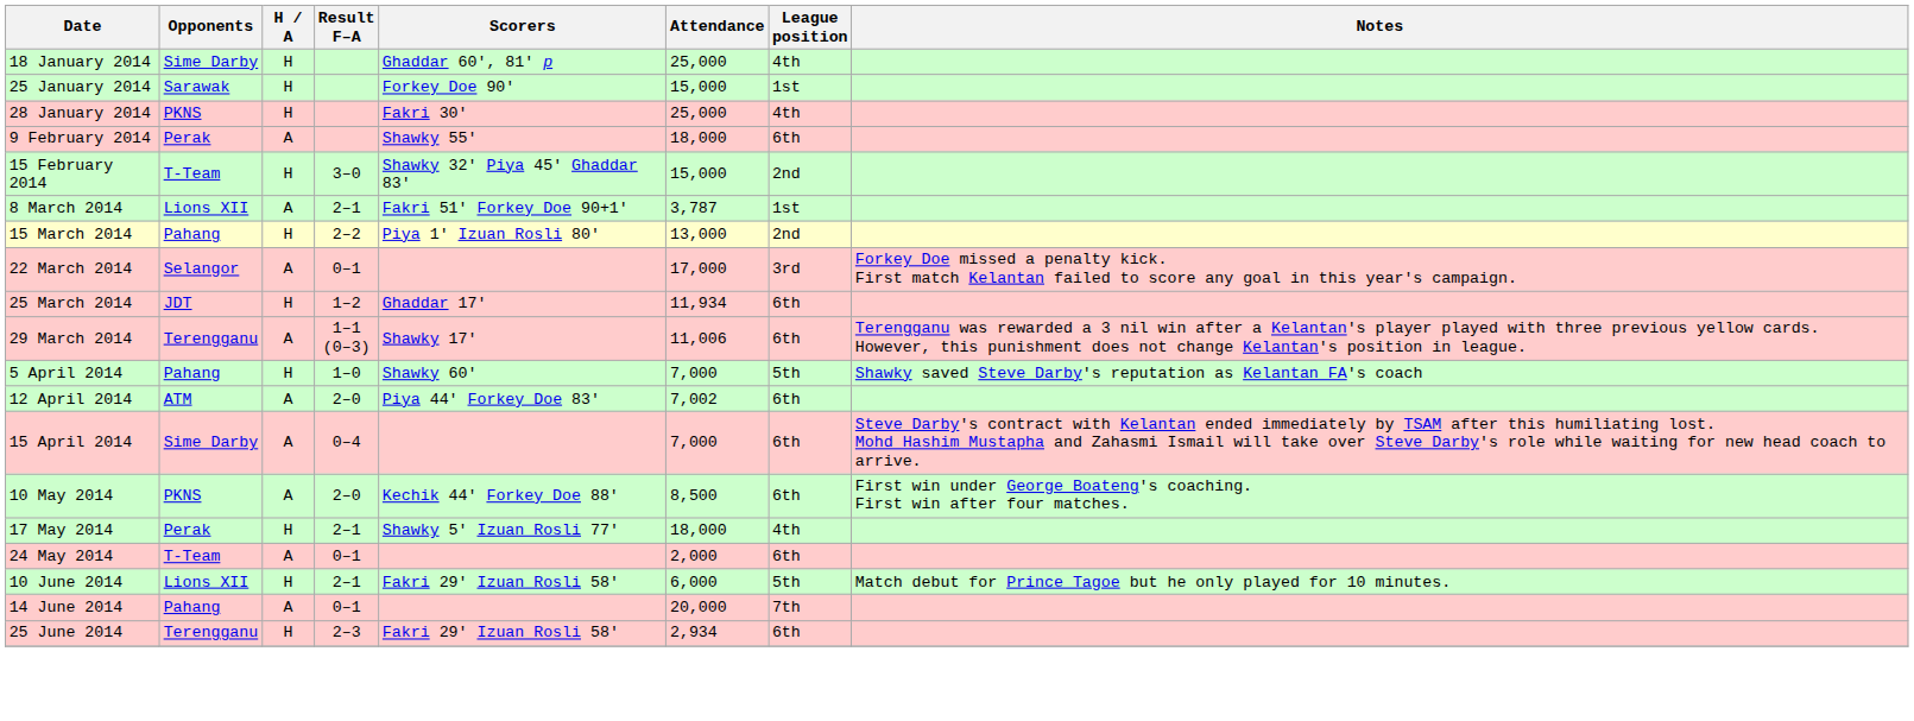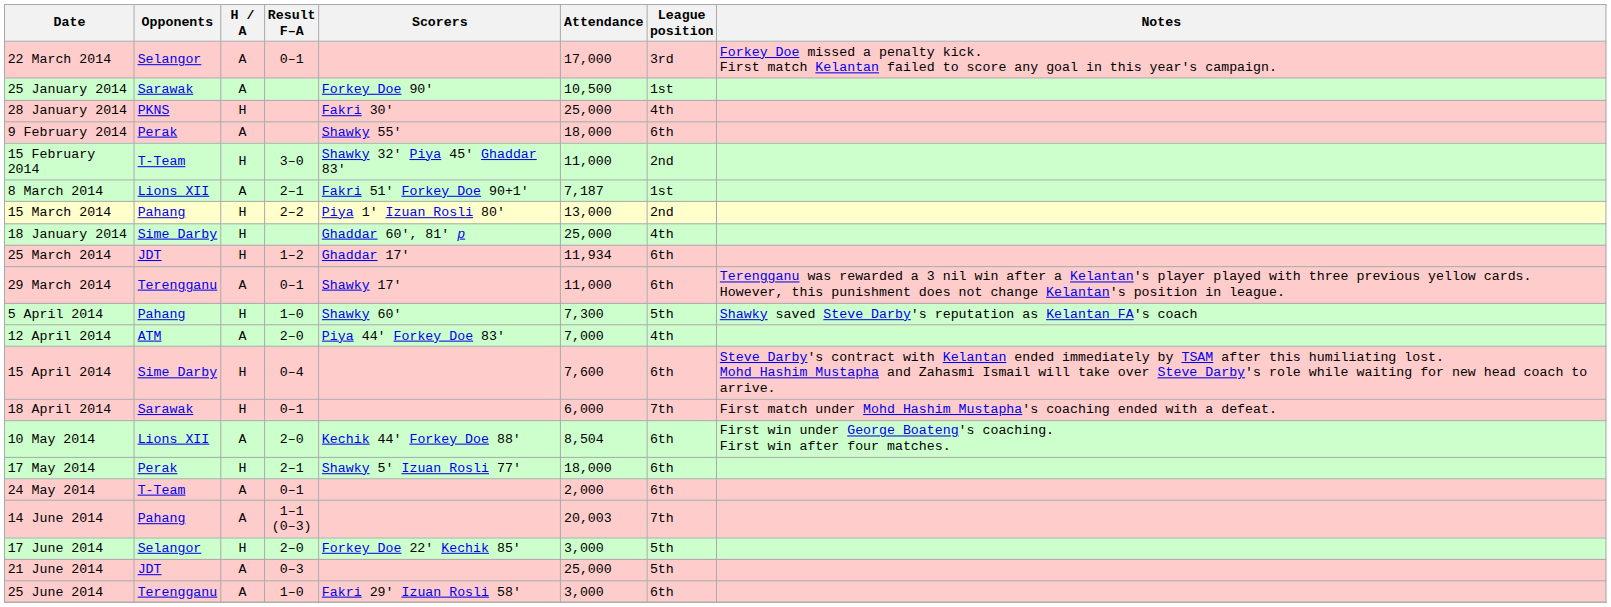 <table class="wikitable" style="text-align:center">
 <tr>
 <th>Date</th>
 <th>Opponents</th>
 <th>H / A</th>
 <th>Result<br>F–A</th>
 <th>Scorers</th>
 <th>Attendance</th>
 <th>League<br>position</th>
 <th>Notes</th>
 </tr>
-<tr bgcolor="#ccffcc">
-<td align="left">18 January 2014</td>
-<td align="left">  <a href='#'>Sime Darby</a></td>
-<td>H</td>
-<td></td>
-<td align="left"><a href='#'>Ghaddar</a> 60', 81' <em><a href='#'>p</a></em></td>
-<td align="left">25,000</td>
-<td align="left"> 4th</td>
-<td></td>
+<tr bgcolor="#ffcccc">
+<td align="left">22 March 2014</td>
+<td align="left">  <a href='#'>Selangor</a></td>
+<td>A</td>
+<td>0–1</td>
+<td align="left"></td>
+<td align="left">17,000</td>
+<td align="left"> 3rd</td>
+<td align="left"><a href='#'>Forkey Doe</a> missed a penalty kick.<br> First match <a href='#'>Kelantan</a> failed to score any goal in this year's campaign.</td>
 </tr>
 <tr bgcolor="#ccffcc">
 <td align="left">25 January 2014</td>
 <td align="left">  <a href='#'>Sarawak</a></td>
-<td>H</td>
+<td>A</td>
 <td></td>
 <td align="left"><a href='#'>Forkey Doe</a> 90'</td>
-<td align="left">15,000</td>
+<td align="left">10,500</td>
 <td align="left"> 1st</td>
 <td></td>
 </tr>
 <tr bgcolor="#ffcccc">
 <td align="left">28 January 2014</td>
 <td align="left">  <a href='#'>PKNS</a></td>
 <td>H</td>
 <td></td>
 <td align="left"><a href='#'>Fakri</a> 30'</td>
 <td align="left">25,000</td>
 <td align="left"> 4th</td>
 <td></td>
 </tr>
 <tr bgcolor="#ffcccc">
 <td align="left">9 February 2014</td>
 <td align="left">  <a href='#'>Perak</a></td>
 <td>A</td>
 <td></td>
 <td align="left"><a href='#'>Shawky</a> 55'</td>
 <td align="left">18,000</td>
 <td align="left"> 6th</td>
 <td></td>
 </tr>
 <tr bgcolor="#ccffcc">
 <td align="left">15 February 2014</td>
 <td align="left">  <a href='#'>T-Team</a></td>
 <td>H</td>
 <td>3–0</td>
 <td align="left"><a href='#'>Shawky</a> 32' <a href='#'>Piya</a> 45' <a href='#'>Ghaddar</a> 83'</td>
-<td align="left">15,000</td>
+<td align="left">11,000</td>
 <td align="left"> 2nd</td>
 <td></td>
 </tr>
 <tr bgcolor="#ccffcc">
 <td align="left">8 March 2014</td>
 <td align="left"> <a href='#'>Lions XII</a></td>
 <td>A</td>
 <td>2–1</td>
 <td align="left"><a href='#'>Fakri</a> 51' <a href='#'>Forkey Doe</a> 90+1'</td>
-<td align="left">3,787</td>
+<td align="left">7,187</td>
 <td align="left"> 1st</td>
 <td></td>
 </tr>
 <tr bgcolor="#ffffcc">
 <td align="left">15 March 2014</td>
 <td align="left">  <a href='#'>Pahang</a></td>
 <td>H</td>
 <td>2–2</td>
 <td align="left"><a href='#'>Piya</a> 1' <a href='#'>Izuan Rosli</a> 80'</td>
 <td align="left">13,000</td>
 <td align="left"> 2nd</td>
 <td></td>
 </tr>
-<tr bgcolor="#ffcccc">
-<td align="left">22 March 2014</td>
-<td align="left">  <a href='#'>Selangor</a></td>
-<td>A</td>
-<td>0–1</td>
-<td align="left"></td>
-<td align="left">17,000</td>
-<td align="left"> 3rd</td>
-<td align="left"><a href='#'>Forkey Doe</a> missed a penalty kick.<br> First match <a href='#'>Kelantan</a> failed to score any goal in this year's campaign.</td>
+<tr bgcolor="#ccffcc">
+<td align="left">18 January 2014</td>
+<td align="left">  <a href='#'>Sime Darby</a></td>
+<td>H</td>
+<td></td>
+<td align="left"><a href='#'>Ghaddar</a> 60', 81' <em><a href='#'>p</a></em></td>
+<td align="left">25,000</td>
+<td align="left"> 4th</td>
+<td></td>
 </tr>
 <tr bgcolor="#ffcccc">
 <td align="left">25 March 2014</td>
 <td align="left">  <a href='#'>JDT</a></td>
 <td>H</td>
 <td>1–2</td>
 <td align="left"><a href='#'>Ghaddar</a> 17'</td>
 <td align="left">11,934</td>
 <td align="left"> 6th</td>
 <td></td>
 </tr>
 <tr bgcolor="#ffcccc">
 <td align="left">29 March 2014</td>
 <td align="left">  <a href='#'>Terengganu</a></td>
 <td>A</td>
-<td>1–1 <br> (0–3)</td>
+<td>0–1</td>
 <td align="left"><a href='#'>Shawky</a> 17'</td>
-<td align="left">11,006</td>
+<td align="left">11,000</td>
 <td align="left"> 6th</td>
 <td align="left"><a href='#'>Terengganu</a> was rewarded a 3 nil win after a <a href='#'>Kelantan</a>'s player played with three previous yellow cards. <br> However, this punishment does not change <a href='#'>Kelantan</a>'s position in league.</td>
 </tr>
 <tr bgcolor="#ccffcc">
 <td align="left">5 April 2014</td>
 <td align="left">  <a href='#'>Pahang</a></td>
 <td>H</td>
 <td>1–0</td>
 <td align="left"><a href='#'>Shawky</a> 60'</td>
-<td align="left">7,000</td>
+<td align="left">7,300</td>
 <td align="left"> 5th</td>
 <td align="left"><a href='#'>Shawky</a> saved <a href='#'>Steve Darby</a>'s reputation as <a href='#'>Kelantan FA</a>'s coach</td>
 </tr>
 <tr bgcolor="#ccffcc">
 <td align="left">12 April 2014</td>
 <td align="left">  <a href='#'>ATM</a></td>
 <td>A</td>
 <td>2–0</td>
 <td align="left"><a href='#'>Piya</a> 44' <a href='#'>Forkey Doe</a> 83'</td>
-<td align="left">7,002</td>
-<td align="left"> 6th</td>
+<td align="left">7,000</td>
+<td align="left"> 4th</td>
 <td align="left"></td>
 </tr>
 <tr bgcolor="#ffcccc">
 <td align="left">15 April 2014</td>
 <td align="left">  <a href='#'>Sime Darby</a></td>
-<td>A</td>
+<td>H</td>
 <td>0–4</td>
 <td align="left"></td>
-<td align="left">7,000</td>
+<td align="left">7,600</td>
 <td align="left"> 6th</td>
 <td align="left"><a href='#'>Steve Darby</a>'s contract with <a href='#'>Kelantan</a> ended immediately by <a href='#'>TSAM</a> after this humiliating lost. <br> <a href='#'>Mohd Hashim Mustapha</a> and Zahasmi Ismail will take over <a href='#'>Steve Darby</a>'s role while waiting for new head coach to arrive.</td>
 </tr>
+<tr bgcolor="#ffcccc">
+<td align="left">18 April 2014</td>
+<td align="left">  <a href='#'>Sarawak</a></td>
+<td>H</td>
+<td>0–1</td>
+<td align="left"></td>
+<td align="left">6,000</td>
+<td align="left"> 7th</td>
+<td align="left">First match under <a href='#'>Mohd Hashim Mustapha</a>'s coaching ended with a defeat.</td>
+</tr>
 <tr bgcolor="#ccffcc">
 <td align="left">10 May 2014</td>
-<td align="left">  <a href='#'>PKNS</a></td>
+<td align="left"> <a href='#'>Lions XII</a></td>
 <td>A</td>
 <td>2–0</td>
 <td align="left"><a href='#'>Kechik</a> 44' <a href='#'>Forkey Doe</a> 88'</td>
-<td align="left">8,500</td>
+<td align="left">8,504</td>
 <td align="left"> 6th</td>
 <td align="left">First win under <a href='#'>George Boateng</a>'s coaching. <br> First win after four matches.</td>
 </tr>
 <tr bgcolor="#ccffcc">
 <td align="left">17 May 2014</td>
 <td align="left">  <a href='#'>Perak</a></td>
 <td>H</td>
 <td>2–1</td>
 <td align="left"><a href='#'>Shawky</a> 5' <a href='#'>Izuan Rosli</a> 77'</td>
 <td align="left">18,000</td>
-<td align="left"> 4th</td>
+<td align="left"> 6th</td>
 <td></td>
 </tr>
 <tr bgcolor="#ffcccc">
 <td align="left">24 May 2014</td>
 <td align="left">  <a href='#'>T-Team</a></td>
 <td>A</td>
 <td>0–1</td>
 <td align="left"></td>
 <td align="left">2,000</td>
 <td align="left"> 6th</td>
 <td></td>
 </tr>
-<tr bgcolor="#ccffcc">
-<td align="left">10 June 2014</td>
-<td align="left"> <a href='#'>Lions XII</a></td>
-<td>H</td>
-<td>2–1</td>
-<td align="left"><a href='#'>Fakri</a> 29' <a href='#'>Izuan Rosli</a> 58'</td>
-<td align="left">6,000</td>
-<td align="left"> 5th</td>
-<td align="left">Match debut for <a href='#'>Prince Tagoe</a> but he only played for 10 minutes.</td>
-</tr>
 <tr bgcolor="#ffcccc">
 <td align="left">14 June 2014</td>
 <td align="left">  <a href='#'>Pahang</a></td>
 <td>A</td>
-<td>0–1</td>
+<td>1–1 <br> (0–3)</td>
 <td align="left"></td>
-<td align="left">20,000</td>
+<td align="left">20,003</td>
 <td align="left"> 7th</td>
+<td></td>
+</tr>
+<tr bgcolor="#ccffcc">
+<td align="left">17 June 2014</td>
+<td align="left">  <a href='#'>Selangor</a></td>
+<td>H</td>
+<td>2–0</td>
+<td align="left"><a href='#'>Forkey Doe</a> 22' <a href='#'>Kechik</a> 85'</td>
+<td align="left">3,000</td>
+<td align="left"> 5th</td>
+<td></td>
+</tr>
+<tr bgcolor="#ffcccc">
+<td align="left">21 June 2014</td>
+<td align="left">  <a href='#'>JDT</a></td>
+<td>A</td>
+<td>0–3</td>
+<td align="left"></td>
+<td align="left">25,000</td>
+<td align="left"> 5th</td>
 <td></td>
 </tr>
 <tr bgcolor="#ffcccc">
 <td align="left">25 June 2014</td>
 <td align="left">  <a href='#'>Terengganu</a></td>
-<td>H</td>
-<td>2–3</td>
+<td>A</td>
+<td>1–0</td>
 <td align="left"><a href='#'>Fakri</a> 29' <a href='#'>Izuan Rosli</a> 58'</td>
-<td align="left">2,934</td>
+<td align="left">3,000</td>
 <td align="left"> 6th</td>
 <td></td>
 </tr>
 <tr>
 </tr>
 </table>
